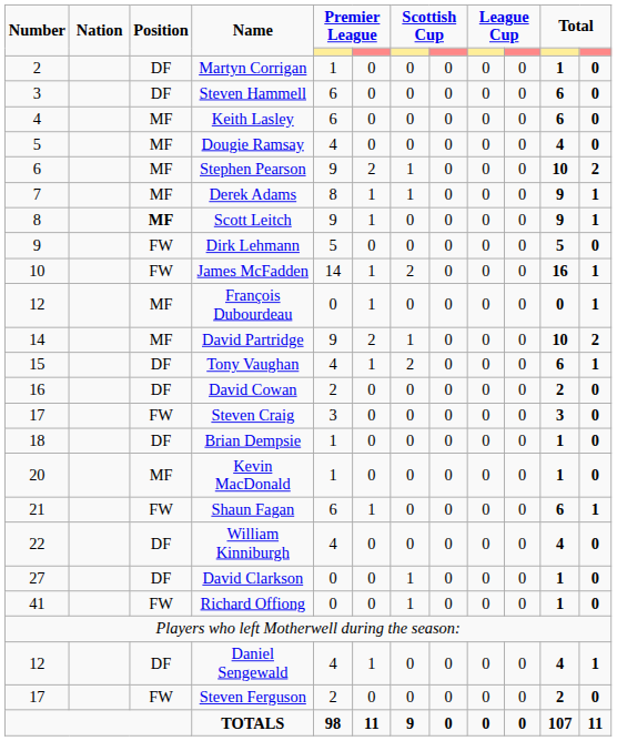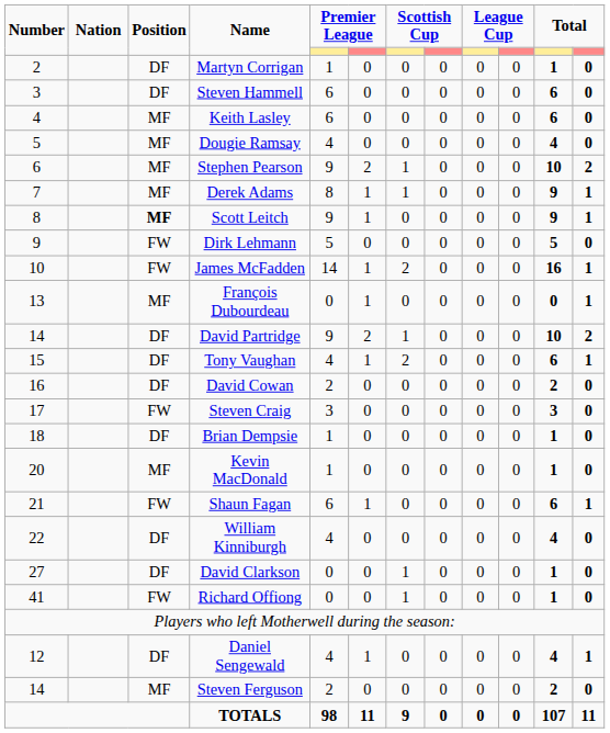 <table class="wikitable" style="font-size: 100%; text-align: center;">
 <tr>
 <td rowspan="2" width="10%" align="center"><strong>Number</strong></td>
 <td rowspan="2" width="10%" align="center"><strong>Nation</strong></td>
 <td rowspan="2" width="10%" align="center"><strong>Position</strong></td>
 <td rowspan="2" width="20%" align="center"><strong>Name</strong></td>
 <td colspan="2" align="center"><strong><a href='#'>Premier League</a></strong></td>
 <td colspan="2" align="center"><strong><a href='#'>Scottish Cup</a></strong></td>
 <td colspan="2" align="center"><strong><a href='#'>League Cup</a></strong></td>
 <td colspan="2" align="center"><strong>Total </strong></td>
 </tr>
 <tr>
 <th width=60 style="background: #FFEE99"></th>
 <th width=60 style="background: #FF8888"></th>
 <th width=60 style="background: #FFEE99"></th>
 <th width=60 style="background: #FF8888"></th>
 <th width=60 style="background: #FFEE99"></th>
 <th width=60 style="background: #FF8888"></th>
 <th width=60 style="background: #FFEE99"></th>
 <th width=60 style="background: #FF8888"></th>
 </tr>
 <tr>
 <td>2</td>
 <td></td>
 <td>DF</td>
 <td><a href='#'>Martyn Corrigan</a></td>
 <td>1</td>
 <td>0</td>
 <td>0</td>
 <td>0</td>
 <td>0</td>
 <td>0</td>
 <td><strong>1</strong></td>
 <td><strong>0</strong></td>
 </tr>
 <tr>
 <td>3</td>
 <td></td>
 <td>DF</td>
 <td><a href='#'>Steven Hammell</a></td>
 <td>6</td>
 <td>0</td>
 <td>0</td>
 <td>0</td>
 <td>0</td>
 <td>0</td>
 <td><strong>6</strong></td>
 <td><strong>0</strong></td>
 </tr>
 <tr>
 <td>4</td>
 <td></td>
 <td>MF</td>
 <td><a href='#'>Keith Lasley</a></td>
 <td>6</td>
 <td>0</td>
 <td>0</td>
 <td>0</td>
 <td>0</td>
 <td>0</td>
 <td><strong>6</strong></td>
 <td><strong>0</strong></td>
 </tr>
 <tr>
 <td>5</td>
 <td></td>
 <td>MF</td>
 <td><a href='#'>Dougie Ramsay</a></td>
 <td>4</td>
 <td>0</td>
 <td>0</td>
 <td>0</td>
 <td>0</td>
 <td>0</td>
 <td><strong>4</strong></td>
 <td><strong>0</strong></td>
 </tr>
 <tr>
 <td>6</td>
 <td></td>
 <td>MF</td>
 <td><a href='#'>Stephen Pearson</a></td>
 <td>9</td>
 <td>2</td>
 <td>1</td>
 <td>0</td>
 <td>0</td>
 <td>0</td>
 <td><strong>10</strong></td>
 <td><strong>2</strong></td>
 </tr>
 <tr>
 <td>7</td>
 <td></td>
 <td>MF</td>
 <td><a href='#'>Derek Adams</a></td>
 <td>8</td>
 <td>1</td>
 <td>1</td>
 <td>0</td>
 <td>0</td>
 <td>0</td>
 <td><strong>9</strong></td>
 <td><strong>1</strong></td>
 </tr>
 <tr>
 <td>8</td>
 <td></td>
 <td><strong>MF</strong></td>
 <td><a href='#'>Scott Leitch</a></td>
 <td>9</td>
 <td>1</td>
 <td>0</td>
 <td>0</td>
 <td>0</td>
 <td>0</td>
 <td><strong>9</strong></td>
 <td><strong>1</strong></td>
 </tr>
 <tr>
 <td>9</td>
 <td></td>
 <td>FW</td>
 <td><a href='#'>Dirk Lehmann</a></td>
 <td>5</td>
 <td>0</td>
 <td>0</td>
 <td>0</td>
 <td>0</td>
 <td>0</td>
 <td><strong>5</strong></td>
 <td><strong>0</strong></td>
 </tr>
 <tr>
 <td>10</td>
 <td></td>
 <td>FW</td>
 <td><a href='#'>James McFadden</a></td>
 <td>14</td>
 <td>1</td>
 <td>2</td>
 <td>0</td>
 <td>0</td>
 <td>0</td>
 <td><strong>16</strong></td>
 <td><strong>1</strong></td>
 </tr>
 <tr>
-<td>12</td>
+<td>13</td>
 <td></td>
 <td>MF</td>
 <td><a href='#'>François Dubourdeau</a></td>
 <td>0</td>
 <td>1</td>
 <td>0</td>
 <td>0</td>
 <td>0</td>
 <td>0</td>
 <td><strong>0</strong></td>
 <td><strong>1</strong></td>
 </tr>
 <tr>
 <td>14</td>
 <td></td>
-<td>MF</td>
+<td>DF</td>
 <td><a href='#'>David Partridge</a></td>
 <td>9</td>
 <td>2</td>
 <td>1</td>
 <td>0</td>
 <td>0</td>
 <td>0</td>
 <td><strong>10</strong></td>
 <td><strong>2</strong></td>
 </tr>
 <tr>
 <td>15</td>
 <td></td>
 <td>DF</td>
 <td><a href='#'>Tony Vaughan</a></td>
 <td>4</td>
 <td>1</td>
 <td>2</td>
 <td>0</td>
 <td>0</td>
 <td>0</td>
 <td><strong>6</strong></td>
 <td><strong>1</strong></td>
 </tr>
 <tr>
 <td>16</td>
 <td></td>
 <td>DF</td>
 <td><a href='#'>David Cowan</a></td>
 <td>2</td>
 <td>0</td>
 <td>0</td>
 <td>0</td>
 <td>0</td>
 <td>0</td>
 <td><strong>2</strong></td>
 <td><strong>0</strong></td>
 </tr>
 <tr>
 <td>17</td>
 <td></td>
 <td>FW</td>
 <td><a href='#'>Steven Craig</a></td>
 <td>3</td>
 <td>0</td>
 <td>0</td>
 <td>0</td>
 <td>0</td>
 <td>0</td>
 <td><strong>3</strong></td>
 <td><strong>0</strong></td>
 </tr>
 <tr>
 <td>18</td>
 <td></td>
 <td>DF</td>
 <td><a href='#'>Brian Dempsie</a></td>
 <td>1</td>
 <td>0</td>
 <td>0</td>
 <td>0</td>
 <td>0</td>
 <td>0</td>
 <td><strong>1</strong></td>
 <td><strong>0</strong></td>
 </tr>
 <tr>
 <td>20</td>
 <td></td>
 <td>MF</td>
 <td><a href='#'>Kevin MacDonald</a></td>
 <td>1</td>
 <td>0</td>
 <td>0</td>
 <td>0</td>
 <td>0</td>
 <td>0</td>
 <td><strong>1</strong></td>
 <td><strong>0</strong></td>
 </tr>
 <tr>
 <td>21</td>
 <td></td>
 <td>FW</td>
 <td><a href='#'>Shaun Fagan</a></td>
 <td>6</td>
 <td>1</td>
 <td>0</td>
 <td>0</td>
 <td>0</td>
 <td>0</td>
 <td><strong>6</strong></td>
 <td><strong>1</strong></td>
 </tr>
 <tr>
 <td>22</td>
 <td></td>
 <td>DF</td>
 <td><a href='#'>William Kinniburgh</a></td>
 <td>4</td>
 <td>0</td>
 <td>0</td>
 <td>0</td>
 <td>0</td>
 <td>0</td>
 <td><strong>4</strong></td>
 <td><strong>0</strong></td>
 </tr>
 <tr>
 <td>27</td>
 <td></td>
 <td>DF</td>
 <td><a href='#'>David Clarkson</a></td>
 <td>0</td>
 <td>0</td>
 <td>1</td>
 <td>0</td>
 <td>0</td>
 <td>0</td>
 <td><strong>1</strong></td>
 <td><strong>0</strong></td>
 </tr>
 <tr>
 <td>41</td>
 <td></td>
 <td>FW</td>
 <td><a href='#'>Richard Offiong</a></td>
 <td>0</td>
 <td>0</td>
 <td>1</td>
 <td>0</td>
 <td>0</td>
 <td>0</td>
 <td><strong>1</strong></td>
 <td><strong>0</strong></td>
 </tr>
 <tr>
 <td colspan="14"><em>Players who left Motherwell during the season:</em></td>
 </tr>
 <tr>
 <td>12</td>
 <td></td>
 <td>DF</td>
 <td><a href='#'>Daniel Sengewald</a></td>
 <td>4</td>
 <td>1</td>
 <td>0</td>
 <td>0</td>
 <td>0</td>
 <td>0</td>
 <td><strong>4</strong></td>
 <td><strong>1</strong></td>
 </tr>
 <tr>
-<td>17</td>
+<td>14</td>
 <td></td>
-<td>FW</td>
+<td>MF</td>
 <td><a href='#'>Steven Ferguson</a></td>
 <td>2</td>
 <td>0</td>
 <td>0</td>
 <td>0</td>
 <td>0</td>
 <td>0</td>
 <td><strong>2</strong></td>
 <td><strong>0</strong></td>
 </tr>
 <tr>
 <td colspan="3"></td>
 <td><strong>TOTALS</strong></td>
 <td><strong>98</strong></td>
 <td><strong>11</strong></td>
 <td><strong>9</strong></td>
 <td><strong>0</strong></td>
 <td><strong>0</strong></td>
 <td><strong>0</strong></td>
 <td><strong>107</strong></td>
 <td><strong>11</strong></td>
 </tr>
 </table>
